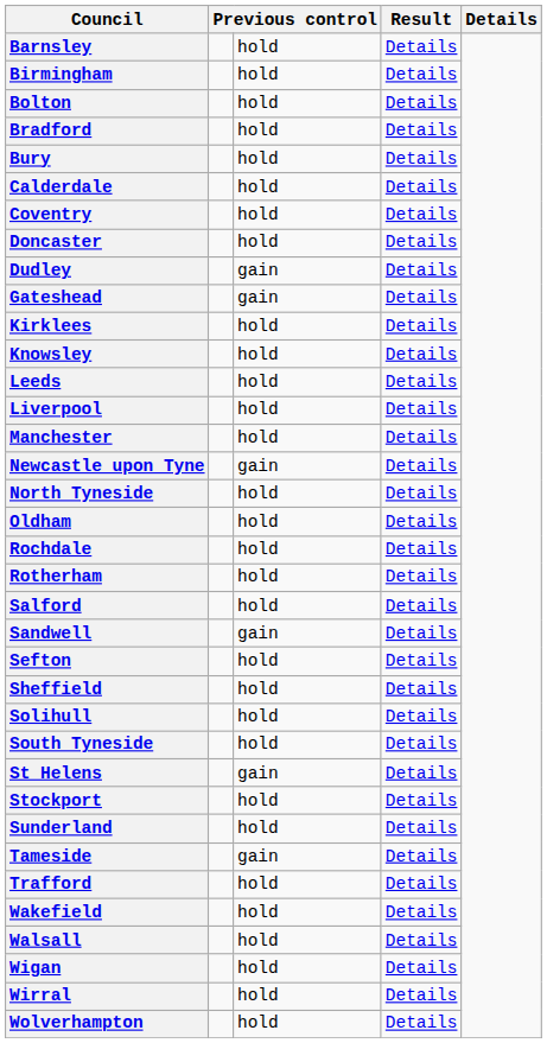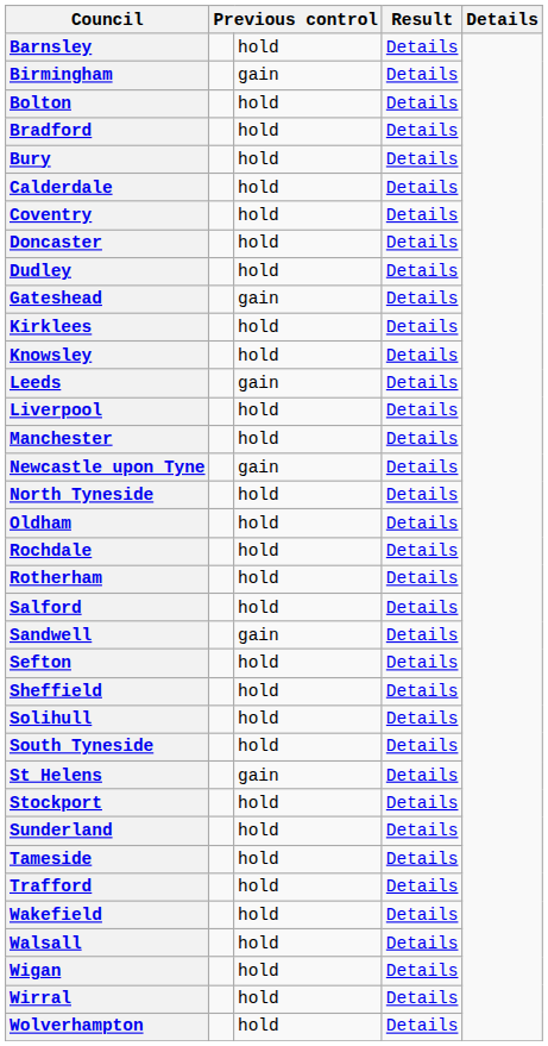 <table class="wikitable sortable" border="1">
 <tr>
 <th scope="col">Council</th>
 <th colspan=2>Previous control</th>
 <th colspan=2>Result</th>
 <th class="unsortable" scope="col">Details</th>
 </tr>
 <tr>
 <th scope="row" style="text-align: left;"><a href='#'>Barnsley</a></th>
 <td></td>
 <td> hold</td>
 <td><a href='#'>Details</a></td>
 </tr>
 <tr>
 <th scope="row" style="text-align: left;"><a href='#'>Birmingham</a></th>
 <td></td>
-<td> hold</td>
+<td> gain</td>
 <td><a href='#'>Details</a></td>
 </tr>
 <tr>
 <th scope="row" style="text-align: left;"><a href='#'>Bolton</a></th>
 <td></td>
 <td> hold</td>
 <td><a href='#'>Details</a></td>
 </tr>
 <tr>
 <th scope="row" style="text-align: left;"><a href='#'>Bradford</a></th>
 <td></td>
 <td> hold</td>
 <td><a href='#'>Details</a></td>
 </tr>
 <tr>
 <th scope="row" style="text-align: left;"><a href='#'>Bury</a></th>
 <td></td>
 <td> hold</td>
 <td><a href='#'>Details</a></td>
 </tr>
 <tr>
 <th scope="row" style="text-align: left;"><a href='#'>Calderdale</a></th>
 <td></td>
 <td> hold</td>
 <td><a href='#'>Details</a></td>
 </tr>
 <tr>
 <th scope="row" style="text-align: left;"><a href='#'>Coventry</a></th>
 <td></td>
 <td> hold</td>
 <td><a href='#'>Details</a></td>
 </tr>
 <tr>
 <th scope="row" style="text-align: left;"><a href='#'>Doncaster</a></th>
 <td></td>
 <td> hold</td>
 <td><a href='#'>Details</a></td>
 </tr>
 <tr>
 <th scope="row" style="text-align: left;"><a href='#'>Dudley</a></th>
 <td></td>
-<td> gain</td>
+<td> hold</td>
 <td><a href='#'>Details</a></td>
 </tr>
 <tr>
 <th scope="row" style="text-align: left;"><a href='#'>Gateshead</a></th>
 <td></td>
 <td> gain</td>
 <td><a href='#'>Details</a></td>
 </tr>
 <tr>
 <th scope="row" style="text-align: left;"><a href='#'>Kirklees</a></th>
 <td></td>
 <td> hold</td>
 <td><a href='#'>Details</a></td>
 </tr>
 <tr>
 <th scope="row" style="text-align: left;"><a href='#'>Knowsley</a></th>
 <td></td>
 <td> hold</td>
 <td><a href='#'>Details</a></td>
 </tr>
 <tr>
 <th scope="row" style="text-align: left;"><a href='#'>Leeds</a></th>
 <td></td>
-<td> hold</td>
+<td> gain</td>
 <td><a href='#'>Details</a></td>
 </tr>
 <tr>
 <th scope="row" style="text-align: left;"><a href='#'>Liverpool</a></th>
 <td></td>
 <td> hold</td>
 <td><a href='#'>Details</a></td>
 </tr>
 <tr>
 <th scope="row" style="text-align: left;"><a href='#'>Manchester</a></th>
 <td></td>
 <td> hold</td>
 <td><a href='#'>Details</a></td>
 </tr>
 <tr>
 <th scope="row" style="text-align: left;"><a href='#'>Newcastle upon Tyne</a></th>
 <td></td>
 <td> gain</td>
 <td><a href='#'>Details</a></td>
 </tr>
 <tr>
 <th scope="row" style="text-align: left;"><a href='#'>North Tyneside</a></th>
 <td></td>
 <td> hold</td>
 <td><a href='#'>Details</a></td>
 </tr>
 <tr>
 <th scope="row" style="text-align: left;"><a href='#'>Oldham</a></th>
 <td></td>
 <td> hold</td>
 <td><a href='#'>Details</a></td>
 </tr>
 <tr>
 <th scope="row" style="text-align: left;"><a href='#'>Rochdale</a></th>
 <td></td>
 <td> hold</td>
 <td><a href='#'>Details</a></td>
 </tr>
 <tr>
 <th scope="row" style="text-align: left;"><a href='#'>Rotherham</a></th>
 <td></td>
 <td> hold</td>
 <td><a href='#'>Details</a></td>
 </tr>
 <tr>
 <th scope="row" style="text-align: left;"><a href='#'>Salford</a></th>
 <td></td>
 <td> hold</td>
 <td><a href='#'>Details</a></td>
 </tr>
 <tr>
 <th scope="row" style="text-align: left;"><a href='#'>Sandwell</a></th>
 <td></td>
 <td> gain</td>
 <td><a href='#'>Details</a></td>
 </tr>
 <tr>
 <th scope="row" style="text-align: left;"><a href='#'>Sefton</a></th>
 <td></td>
 <td> hold</td>
 <td><a href='#'>Details</a></td>
 </tr>
 <tr>
 <th scope="row" style="text-align: left;"><a href='#'>Sheffield</a></th>
 <td></td>
 <td> hold</td>
 <td><a href='#'>Details</a></td>
 </tr>
 <tr>
 <th scope="row" style="text-align: left;"><a href='#'>Solihull</a></th>
 <td></td>
 <td> hold</td>
 <td><a href='#'>Details</a></td>
 </tr>
 <tr>
 <th scope="row" style="text-align: left;"><a href='#'>South Tyneside</a></th>
 <td></td>
 <td> hold</td>
 <td><a href='#'>Details</a></td>
 </tr>
 <tr>
 <th scope="row" style="text-align: left;"><a href='#'>St Helens</a></th>
 <td></td>
 <td> gain</td>
 <td><a href='#'>Details</a></td>
 </tr>
 <tr>
 <th scope="row" style="text-align: left;"><a href='#'>Stockport</a></th>
 <td></td>
 <td> hold</td>
 <td><a href='#'>Details</a></td>
 </tr>
 <tr>
 <th scope="row" style="text-align: left;"><a href='#'>Sunderland</a></th>
 <td></td>
 <td> hold</td>
 <td><a href='#'>Details</a></td>
 </tr>
 <tr>
 <th scope="row" style="text-align: left;"><a href='#'>Tameside</a></th>
 <td></td>
-<td> gain</td>
+<td> hold</td>
 <td><a href='#'>Details</a></td>
 </tr>
 <tr>
 <th scope="row" style="text-align: left;"><a href='#'>Trafford</a></th>
 <td></td>
 <td> hold</td>
 <td><a href='#'>Details</a></td>
 </tr>
 <tr>
 <th scope="row" style="text-align: left;"><a href='#'>Wakefield</a></th>
 <td></td>
 <td> hold</td>
 <td><a href='#'>Details</a></td>
 </tr>
 <tr>
 <th scope="row" style="text-align: left;"><a href='#'>Walsall</a></th>
 <td></td>
 <td> hold</td>
 <td><a href='#'>Details</a></td>
 </tr>
 <tr>
 <th scope="row" style="text-align: left;"><a href='#'>Wigan</a></th>
 <td></td>
 <td> hold</td>
 <td><a href='#'>Details</a></td>
 </tr>
 <tr>
 <th scope="row" style="text-align: left;"><a href='#'>Wirral</a></th>
 <td></td>
 <td> hold</td>
 <td><a href='#'>Details</a></td>
 </tr>
 <tr>
 <th scope="row" style="text-align: left;"><a href='#'>Wolverhampton</a></th>
 <td></td>
 <td> hold</td>
 <td><a href='#'>Details</a></td>
 </tr>
 </table>
